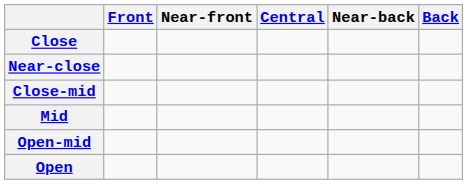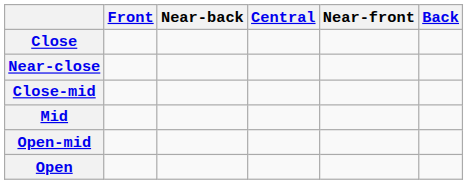 <table class="wikitable" style="text-align:center;">
 <tr>
 <th></th>
 <th><a href='#'>Front</a></th>
+<th>Near-back</th>
+<th><a href='#'>Central</a></th>
 <th>Near-front</th>
-<th><a href='#'>Central</a></th>
-<th>Near-back</th>
 <th><a href='#'>Back</a></th>
 </tr>
 <tr>
 <th><a href='#'>Close</a></th>
 <td>  </td>
 <td></td>
 <td></td>
 <td></td>
 <td>  </td>
 </tr>
 <tr>
 <th><a href='#'>Near-close</a></th>
 <td></td>
 <td>  </td>
 <td></td>
 <td>  </td>
 <td></td>
 </tr>
 <tr>
 <th><a href='#'>Close-mid</a></th>
 <td>  </td>
 <td></td>
 <td></td>
 <td></td>
 <td>  </td>
 </tr>
 <tr>
 <th><a href='#'>Mid</a></th>
 <td></td>
 <td></td>
 <td>  </td>
 <td></td>
 <td></td>
 </tr>
 <tr>
 <th><a href='#'>Open-mid</a></th>
 <td>  </td>
 <td></td>
 <td></td>
 <td></td>
 <td>  </td>
 </tr>
 <tr>
 <th><a href='#'>Open</a></th>
 <td></td>
 <td></td>
 <td>  </td>
 <td></td>
 <td></td>
 </tr>
 </table>
